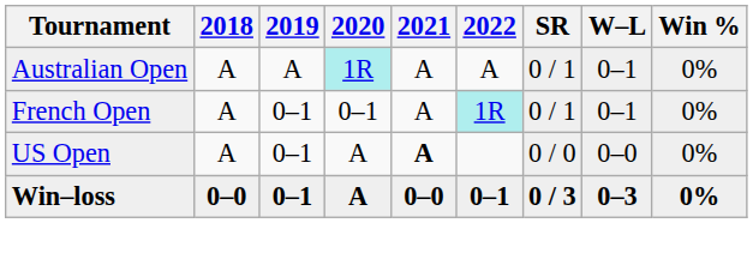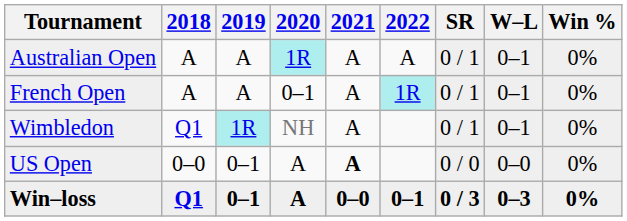 <table class=wikitable style=text-align:center>
 <tr>
 <th>Tournament</th>
 <th><a href='#'>2018</a></th>
 <th><a href='#'>2019</a></th>
 <th><a href='#'>2020</a></th>
 <th><a href='#'>2021</a></th>
 <th><a href='#'>2022</a></th>
 <th>SR</th>
 <th>W–L</th>
 <th>Win %</th>
 </tr>
 <tr>
 <td bgcolor=efefef align=left><a href='#'>Australian Open</a></td>
 <td>A</td>
 <td>A</td>
 <td bgcolor=afeeee><a href='#'>1R</a></td>
 <td>A</td>
 <td>A</td>
 <td bgcolor=efefef>0 / 1</td>
 <td bgcolor=efefef>0–1</td>
 <td bgcolor=efefef>0%</td>
 </tr>
 <tr>
 <td bgcolor=efefef align=left><a href='#'>French Open</a></td>
 <td>A</td>
-<td>0–1</td>
+<td>A</td>
 <td>0–1</td>
 <td>A</td>
 <td bgcolor=afeeee><a href='#'>1R</a></td>
 <td bgcolor=efefef>0 / 1</td>
 <td bgcolor=efefef>0–1</td>
 <td bgcolor=efefef>0%</td>
 </tr>
 <tr>
+<td bgcolor=efefef align=left><a href='#'>Wimbledon</a></td>
+<td><a href='#'>Q1</a></td>
+<td bgcolor=afeeee><a href='#'>1R</a></td>
+<td style=color:#767676>NH</td>
+<td>A</td>
+<td></td>
+<td bgcolor=efefef>0 / 1</td>
+<td bgcolor=efefef>0–1</td>
+<td bgcolor=efefef>0%</td>
+</tr>
+<tr>
 <td bgcolor=efefef align=left><a href='#'>US Open</a></td>
-<td>A</td>
+<td>0–0</td>
 <td>0–1</td>
 <td>A</td>
 <td><strong>A</strong></td>
 <td></td>
 <td bgcolor=efefef>0 / 0</td>
 <td bgcolor=efefef>0–0</td>
 <td bgcolor=efefef>0%</td>
 </tr>
 <tr style=background:#efefef;font-weight:bold>
 <td style=text-align:left>Win–loss</td>
-<td>0–0</td>
+<td><a href='#'>Q1</a></td>
 <td>0–1</td>
 <td>A</td>
 <td>0–0</td>
 <td>0–1</td>
 <td>0 / 3</td>
 <td>0–3</td>
 <td>0%</td>
 </tr>
 </table>
